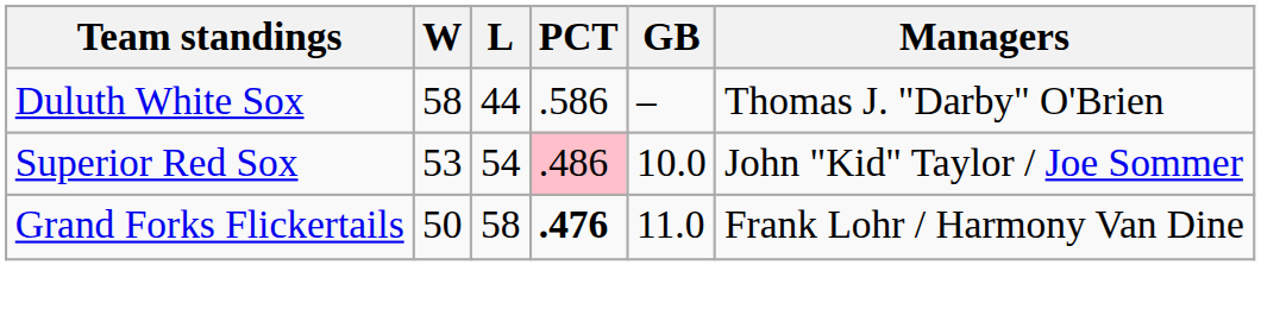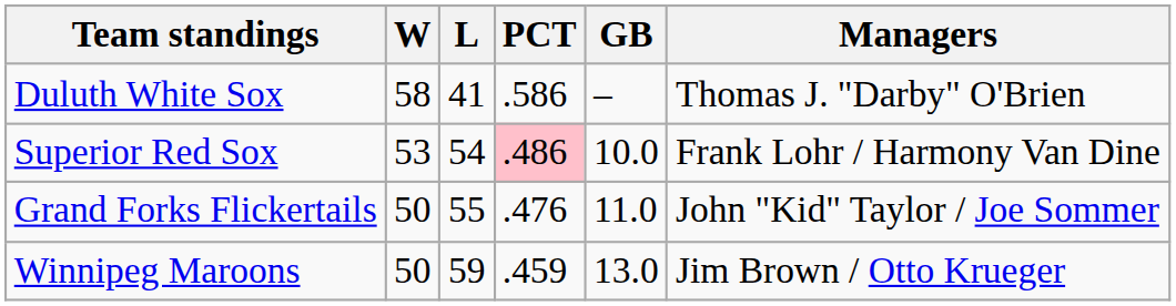 <table class="wikitable">
 <tr>
 <th>Team standings</th>
 <th>W</th>
 <th>L</th>
 <th>PCT</th>
 <th>GB</th>
 <th>Managers</th>
 </tr>
 <tr>
 <td><a href='#'>Duluth White Sox</a></td>
 <td>58</td>
-<td>44</td>
+<td>41</td>
 <td>.586</td>
 <td>–</td>
 <td>Thomas J. "Darby" O'Brien</td>
 </tr>
 <tr>
 <td><a href='#'>Superior Red Sox</a></td>
 <td>53</td>
 <td>54</td>
 <td style="background: pink;">.486</td>
 <td>10.0</td>
-<td>John "Kid" Taylor / <a href='#'>Joe Sommer</a></td>
+<td>Frank Lohr / Harmony Van Dine</td>
 </tr>
 <tr>
 <td><a href='#'>Grand Forks Flickertails</a></td>
 <td>50</td>
-<td>58</td>
-<td><strong>.476</strong></td>
+<td>55</td>
+<td>.476</td>
 <td>11.0</td>
-<td>Frank Lohr / Harmony Van Dine</td>
+<td>John "Kid" Taylor / <a href='#'>Joe Sommer</a></td>
+</tr>
+<tr>
+<td><a href='#'>Winnipeg Maroons</a></td>
+<td>50</td>
+<td>59</td>
+<td>.459</td>
+<td>13.0</td>
+<td>Jim Brown / <a href='#'>Otto Krueger</a></td>
 </tr>
 </table>
